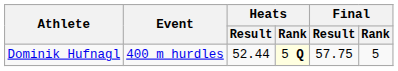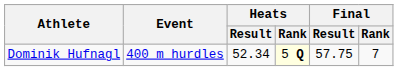 <table class="wikitable" style="font-size:90%">
 <tr>
 <th rowspan=2>Athlete</th>
 <th rowspan=2>Event</th>
 <th colspan=2>Heats</th>
 <th colspan=2>Final</th>
 </tr>
 <tr style="font-size:95%">
 <th>Result</th>
 <th>Rank</th>
 <th>Result</th>
 <th>Rank</th>
 </tr>
 <tr align=center>
 <td align=left><a href='#'>Dominik Hufnagl</a></td>
 <td align=left><a href='#'>400 m hurdles</a></td>
-<td>52.44</td>
+<td>52.34</td>
 <td style="background: lightyellow;">5 <strong>Q</strong></td>
 <td>57.75</td>
-<td>5</td>
+<td>7</td>
 </tr>
 </table>
